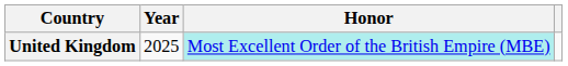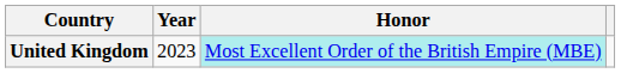 <table class="wikitable plainrowheaders sortable" style="margin-right: 0;">
 <tr>
 <th scope="col">Country</th>
 <th scope="col">Year</th>
 <th scope="col">Honor</th>
 <th scope="col" class="unsortable"></th>
 </tr>
 <tr>
 <th scope="row">United Kingdom</th>
-<td style="text-align:center">2025</td>
+<td style="text-align:center">2023</td>
 <td style="background: paleturquoise;"><a href='#'>Most Excellent Order of the British Empire (MBE)</a></td>
 <td style="text-align:center;"></td>
 </tr>
 </table>
